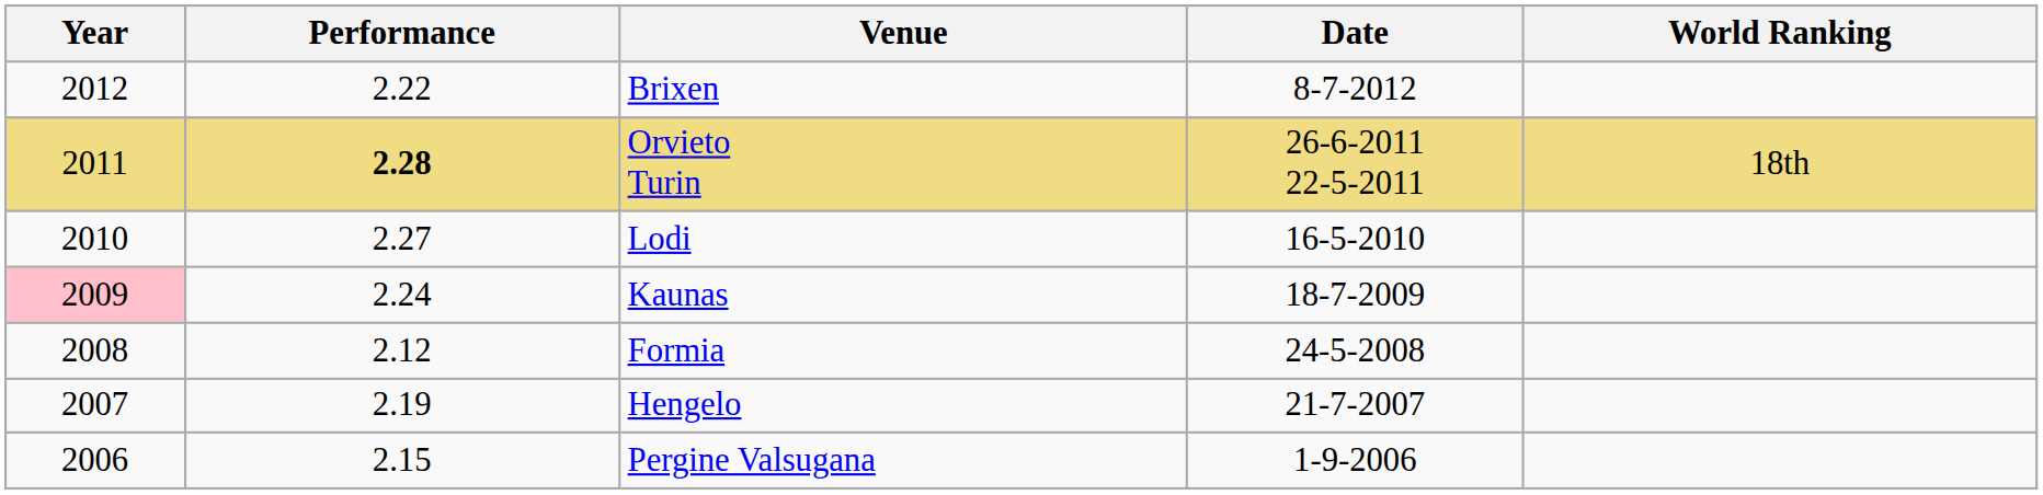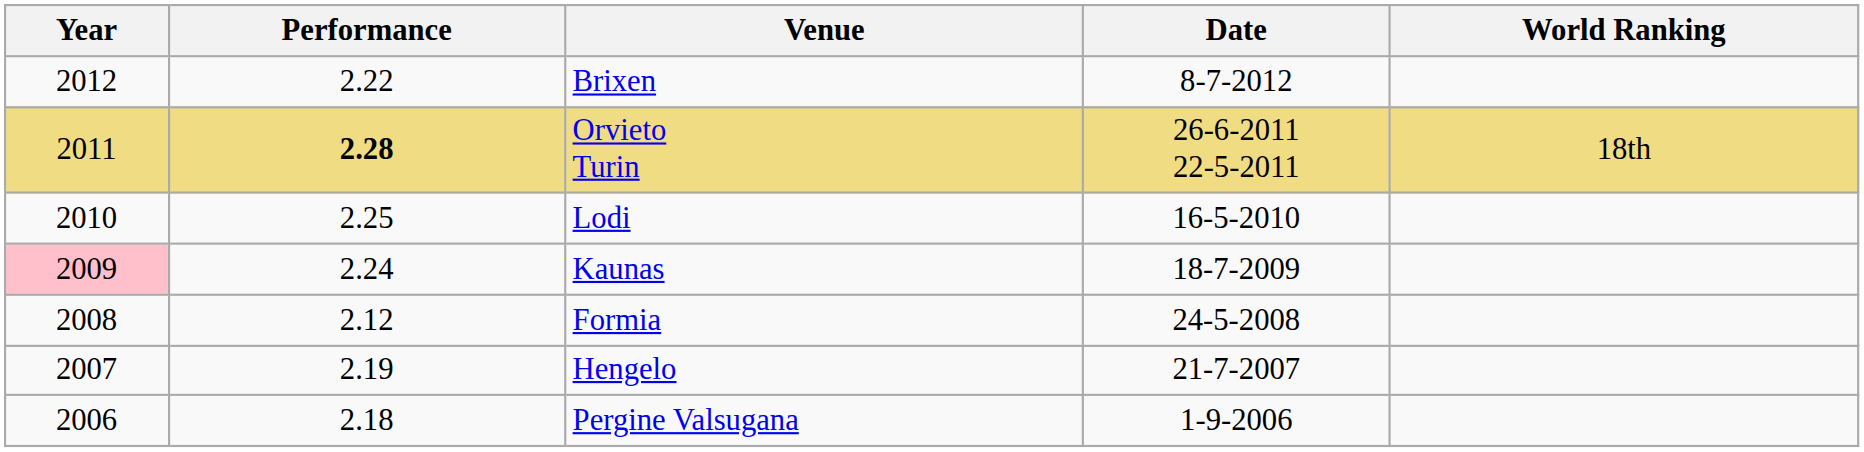 <table class="wikitable" width=55% style="font-size:90%; text-align:center;">
 <tr>
 <th>Year</th>
 <th>Performance</th>
 <th>Venue</th>
 <th>Date</th>
 <th>World Ranking</th>
 </tr>
 <tr>
 <td>2012</td>
 <td>2.22</td>
 <td align=left> <a href='#'>Brixen</a></td>
 <td>8-7-2012</td>
 <td></td>
 </tr>
 <tr bgcolor=#F0DC82>
 <td>2011</td>
 <td><strong>2.28</strong></td>
 <td align=left> <a href='#'>Orvieto</a><br> <a href='#'>Turin</a></td>
 <td>26-6-2011<br>22-5-2011</td>
 <td>18th</td>
 </tr>
 <tr>
 <td>2010</td>
-<td>2.27</td>
+<td>2.25</td>
 <td align=left> <a href='#'>Lodi</a></td>
 <td>16-5-2010</td>
 <td></td>
 </tr>
 <tr>
 <td style="background: pink;">2009</td>
 <td>2.24</td>
 <td align=left> <a href='#'>Kaunas</a></td>
 <td>18-7-2009</td>
 <td></td>
 </tr>
 <tr>
 <td>2008</td>
 <td>2.12</td>
 <td align=left> <a href='#'>Formia</a></td>
 <td>24-5-2008</td>
 <td></td>
 </tr>
 <tr>
 <td>2007</td>
 <td>2.19</td>
 <td align=left> <a href='#'>Hengelo</a></td>
 <td>21-7-2007</td>
 <td></td>
 </tr>
 <tr>
 <td>2006</td>
-<td>2.15</td>
+<td>2.18</td>
 <td align=left> <a href='#'>Pergine Valsugana</a></td>
 <td>1-9-2006</td>
 <td></td>
 </tr>
 </table>
